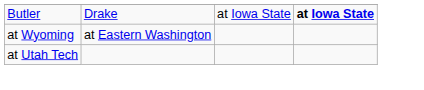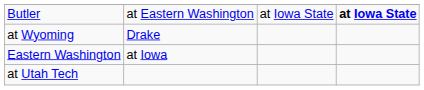 <table class="wikitable">
 <tr>
 </tr>
 <tr>
 <td><a href='#'>Butler</a></td>
-<td><a href='#'>Drake</a></td>
+<td>at <a href='#'>Eastern Washington</a></td>
 <td>at <a href='#'>Iowa State</a></td>
 <td><strong>at <a href='#'>Iowa State</a></strong></td>
 </tr>
 <tr>
 <td>at <a href='#'>Wyoming</a></td>
-<td>at <a href='#'>Eastern Washington</a></td>
+<td><a href='#'>Drake</a></td>
+<td></td>
+<td></td>
+</tr>
+<tr>
+<td><a href='#'>Eastern Washington</a></td>
+<td>at <a href='#'>Iowa</a></td>
 <td></td>
 <td></td>
 </tr>
 <tr>
 <td>at <a href='#'>Utah Tech</a></td>
 <td></td>
 <td></td>
 <td></td>
 </tr>
 </table>
